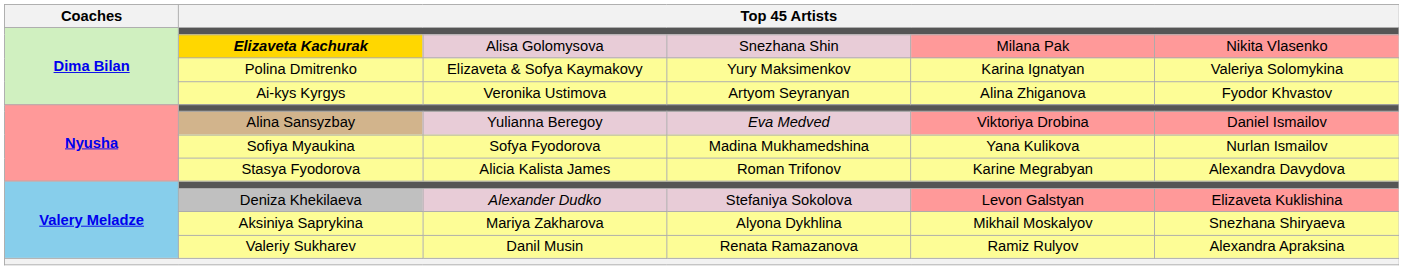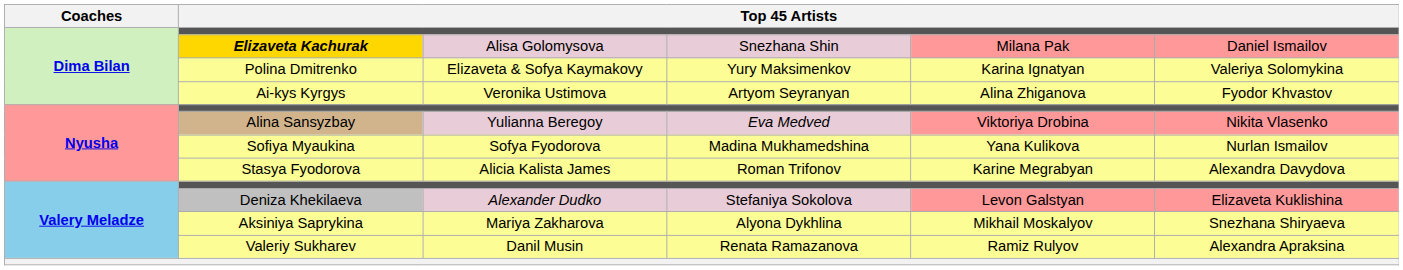 <table class="wikitable" style="text-align:center; width:120%;">
 <tr>
 <th scope="col" width="10%">Coaches</th>
 <th scope="col" width="90%" colspan="10">Top 45 Artists</th>
 </tr>
 <tr>
 <th rowspan=4 style="background:#d0f0c0;"><a href='#'>Dima Bilan</a></th>
 <td colspan=6 style="background:#555555"></td>
 </tr>
 <tr>
 <th width="14%" style="background:gold"><em>Elizaveta Kachurak</em></th>
 <td width="14%" style="background:#E8CCD7">Alisa Golomysova</td>
 <td width="14%" style="background:#E8CCD7">Snezhana Shin</td>
 <td width="14%" style="background:#FF9999">Milana Pak</td>
-<td width="14%" style="background:#FF9999">Nikita Vlasenko</td>
+<td style="background:#FF9999">Daniel Ismailov</td>
 </tr>
 <tr>
 <td style="background:#FDFD96">Polina Dmitrenko</td>
 <td style="background:#FDFD96">Elizaveta & Sofya Kaymakovy</td>
 <td style="background:#FDFD96">Yury Maksimenkov</td>
 <td style="background:#FDFD96">Karina Ignatyan</td>
 <td style="background:#FDFD96">Valeriya Solomykina</td>
 </tr>
 <tr>
 <td style="background:#FDFD96">Ai-kys Kyrgys</td>
 <td style="background:#FDFD96">Veronika Ustimova</td>
 <td style="background:#FDFD96">Artyom Seyranyan</td>
 <td style="background:#FDFD96">Alina Zhiganova</td>
 <td style="background:#FDFD96">Fyodor Khvastov</td>
 </tr>
 <tr>
 <th rowspan=4 style="background:#ff9999;"><a href='#'>Nyusha</a></th>
 <td colspan="6" style="background:#555555"></td>
 </tr>
 <tr>
 <td style="background:tan">Alina Sansyzbay</td>
 <td style="background:#E8CCD7">Yulianna Beregoy</td>
 <td style="background:#E8CCD7"><em>Eva Medved</em></td>
 <td style="background:#FF9999">Viktoriya Drobina</td>
-<td style="background:#FF9999">Daniel Ismailov</td>
+<td width="14%" style="background:#FF9999">Nikita Vlasenko</td>
 </tr>
 <tr>
 <td style="background:#FDFD96">Sofiya Myaukina</td>
 <td style="background:#FDFD96">Sofya Fyodorova</td>
 <td style="background:#FDFD96">Madina Mukhamedshina</td>
 <td style="background:#FDFD96">Yana Kulikova</td>
 <td style="background:#FDFD96">Nurlan Ismailov</td>
 </tr>
 <tr>
 <td style="background:#FDFD96">Stasya Fyodorova</td>
 <td style="background:#FDFD96">Alicia Kalista James</td>
 <td style="background:#FDFD96">Roman Trifonov</td>
 <td style="background:#FDFD96">Karine Megrabyan</td>
 <td style="background:#FDFD96">Alexandra Davydova</td>
 </tr>
 <tr>
 <th rowspan=4 style="background:#87ceeb;"><a href='#'>Valery Meladze</a></th>
 <td colspan="6" style="background:#555555"></td>
 </tr>
 <tr>
 <td style="background:silver">Deniza Khekilaeva</td>
 <td style="background:#E8CCD7"><em>Alexander Dudko</em></td>
 <td style="background:#E8CCD7">Stefaniya Sokolova</td>
 <td style="background:#FF9999">Levon Galstyan</td>
 <td style="background:#FF9999">Elizaveta Kuklishina</td>
 </tr>
 <tr>
 <td style="background:#FDFD96">Aksiniya Saprykina</td>
 <td style="background:#FDFD96">Mariya Zakharova</td>
 <td style="background:#FDFD96">Alyona Dykhlina</td>
 <td style="background:#FDFD96">Mikhail Moskalyov</td>
 <td style="background:#FDFD96">Snezhana Shiryaeva</td>
 </tr>
 <tr>
 <td style="background:#FDFD96">Valeriy Sukharev</td>
 <td style="background:#FDFD96">Danil Musin</td>
 <td style="background:#FDFD96">Renata Ramazanova</td>
 <td style="background:#FDFD96">Ramiz Rulyov</td>
 <td style="background:#FDFD96">Alexandra Apraksina</td>
 </tr>
 <tr>
 <th style="font-size:90%; line-height:12px;" colspan="6"></th>
 </tr>
 </table>
